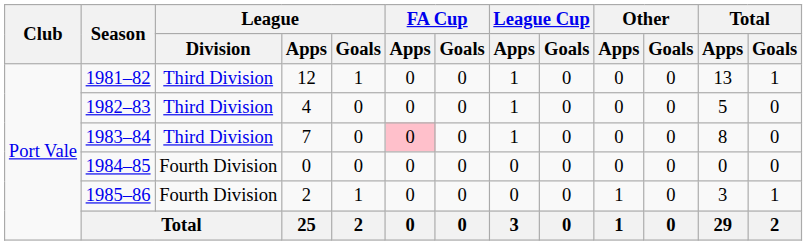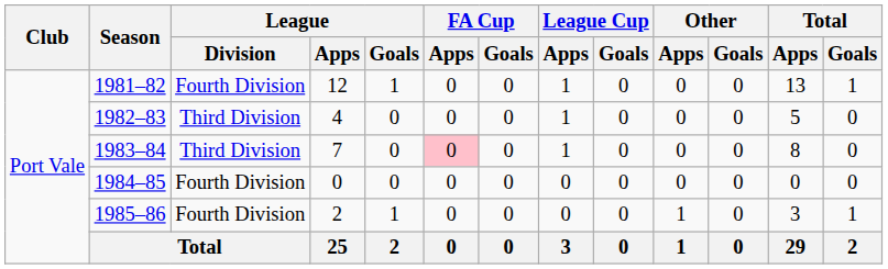 <table class="wikitable" style="text-align:center">
 <tr>
 <th rowspan="2">Club</th>
 <th rowspan="2">Season</th>
 <th colspan="3">League</th>
 <th colspan="2"><a href='#'>FA Cup</a></th>
 <th colspan="2"><a href='#'>League Cup</a></th>
 <th colspan="2">Other</th>
 <th colspan="2">Total</th>
 </tr>
 <tr>
 <th>Division</th>
 <th>Apps</th>
 <th>Goals</th>
 <th>Apps</th>
 <th>Goals</th>
 <th>Apps</th>
 <th>Goals</th>
 <th>Apps</th>
 <th>Goals</th>
 <th>Apps</th>
 <th>Goals</th>
 </tr>
 <tr>
 <td rowspan="6"><a href='#'>Port Vale</a></td>
 <td><a href='#'>1981–82</a></td>
-<td><a href='#'>Third Division</a></td>
+<td><a href='#'>Fourth Division</a></td>
 <td>12</td>
 <td>1</td>
 <td>0</td>
 <td>0</td>
 <td>1</td>
 <td>0</td>
 <td>0</td>
 <td>0</td>
 <td>13</td>
 <td>1</td>
 </tr>
 <tr>
 <td><a href='#'>1982–83</a></td>
 <td><a href='#'>Third Division</a></td>
 <td>4</td>
 <td>0</td>
 <td>0</td>
 <td>0</td>
 <td>1</td>
 <td>0</td>
 <td>0</td>
 <td>0</td>
 <td>5</td>
 <td>0</td>
 </tr>
 <tr>
 <td><a href='#'>1983–84</a></td>
 <td><a href='#'>Third Division</a></td>
 <td>7</td>
 <td>0</td>
 <td style="background: pink;">0</td>
 <td>0</td>
 <td>1</td>
 <td>0</td>
 <td>0</td>
 <td>0</td>
 <td>8</td>
 <td>0</td>
 </tr>
 <tr>
 <td><a href='#'>1984–85</a></td>
 <td>Fourth Division</td>
 <td>0</td>
 <td>0</td>
 <td>0</td>
 <td>0</td>
 <td>0</td>
 <td>0</td>
 <td>0</td>
 <td>0</td>
 <td>0</td>
 <td>0</td>
 </tr>
 <tr>
 <td><a href='#'>1985–86</a></td>
 <td>Fourth Division</td>
 <td>2</td>
 <td>1</td>
 <td>0</td>
 <td>0</td>
 <td>0</td>
 <td>0</td>
 <td>1</td>
 <td>0</td>
 <td>3</td>
 <td>1</td>
 </tr>
 <tr>
 <th colspan="2">Total</th>
 <th>25</th>
 <th>2</th>
 <th>0</th>
 <th>0</th>
 <th>3</th>
 <th>0</th>
 <th>1</th>
 <th>0</th>
 <th>29</th>
 <th>2</th>
 </tr>
 </table>
